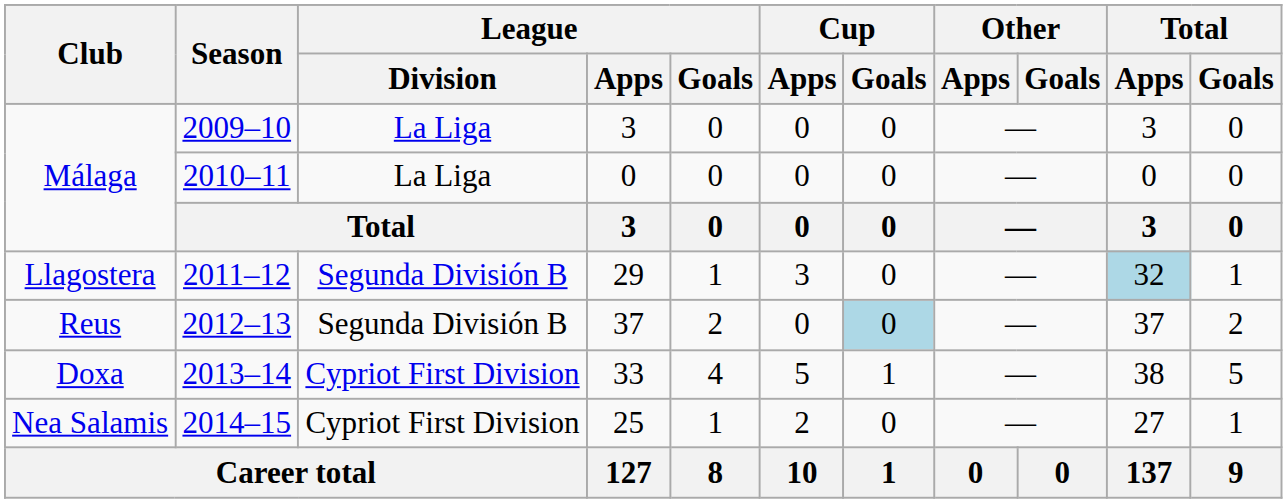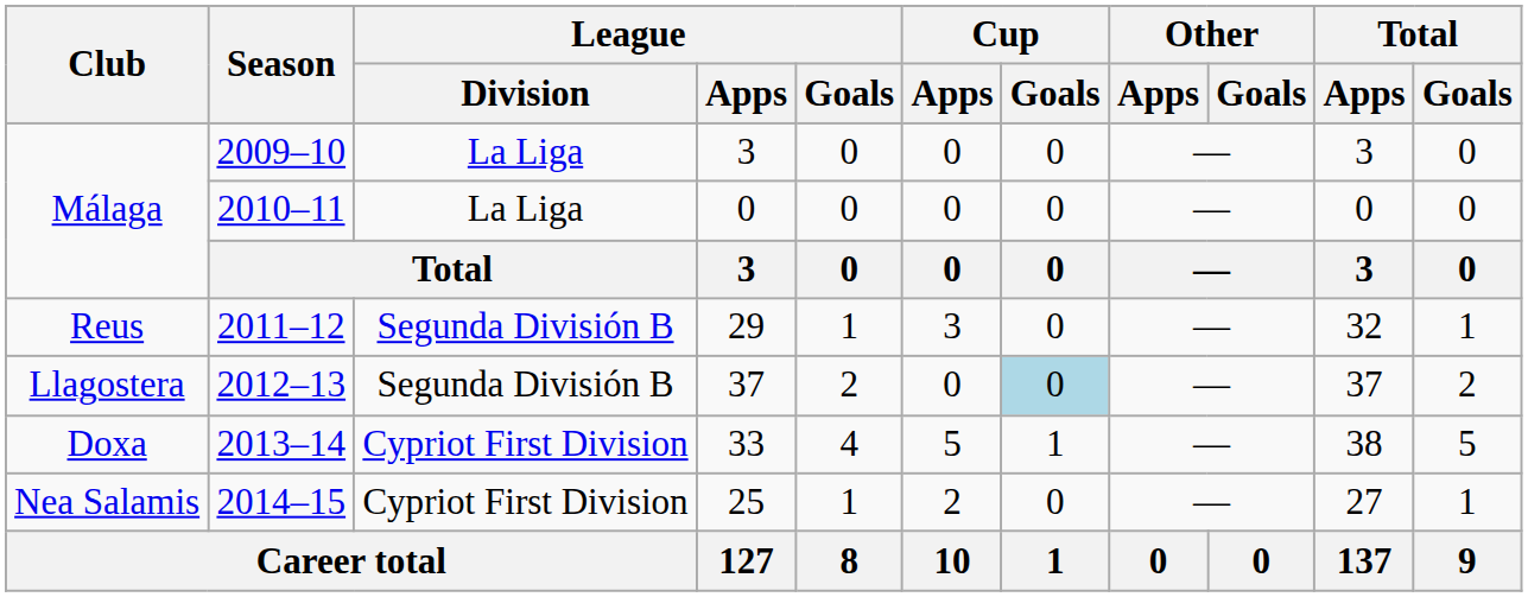 <table class="wikitable" style="text-align: center;">
 <tr>
 <th rowspan="2">Club</th>
 <th rowspan="2">Season</th>
 <th colspan="3">League</th>
 <th colspan="2">Cup</th>
 <th colspan="2">Other</th>
 <th colspan="2">Total</th>
 </tr>
 <tr>
 <th>Division</th>
 <th>Apps</th>
 <th>Goals</th>
 <th>Apps</th>
 <th>Goals</th>
 <th>Apps</th>
 <th>Goals</th>
 <th>Apps</th>
 <th>Goals</th>
 </tr>
 <tr>
 <td rowspan="3"><a href='#'>Málaga</a></td>
 <td><a href='#'>2009–10</a></td>
 <td><a href='#'>La Liga</a></td>
 <td>3</td>
 <td>0</td>
 <td>0</td>
 <td>0</td>
 <td colspan="2">—</td>
 <td>3</td>
 <td>0</td>
 </tr>
 <tr>
 <td><a href='#'>2010–11</a></td>
 <td>La Liga</td>
 <td>0</td>
 <td>0</td>
 <td>0</td>
 <td>0</td>
 <td colspan="2">—</td>
 <td>0</td>
 <td>0</td>
 </tr>
 <tr>
 <th colspan="2">Total</th>
 <th>3</th>
 <th>0</th>
 <th>0</th>
 <th>0</th>
 <th colspan="2">—</th>
 <th>3</th>
 <th>0</th>
 </tr>
 <tr>
-<td><a href='#'>Llagostera</a></td>
+<td><a href='#'>Reus</a></td>
 <td><a href='#'>2011–12</a></td>
 <td><a href='#'>Segunda División B</a></td>
 <td>29</td>
 <td>1</td>
 <td>3</td>
 <td>0</td>
 <td colspan="2">—</td>
-<td style="background: lightblue;">32</td>
+<td>32</td>
 <td>1</td>
 </tr>
 <tr>
-<td><a href='#'>Reus</a></td>
+<td><a href='#'>Llagostera</a></td>
 <td><a href='#'>2012–13</a></td>
 <td>Segunda División B</td>
 <td>37</td>
 <td>2</td>
 <td>0</td>
 <td style="background: lightblue;">0</td>
 <td colspan="2">—</td>
 <td>37</td>
 <td>2</td>
 </tr>
 <tr>
 <td><a href='#'>Doxa</a></td>
 <td><a href='#'>2013–14</a></td>
 <td><a href='#'>Cypriot First Division</a></td>
 <td>33</td>
 <td>4</td>
 <td>5</td>
 <td>1</td>
 <td colspan="2">—</td>
 <td>38</td>
 <td>5</td>
 </tr>
 <tr>
 <td><a href='#'>Nea Salamis</a></td>
 <td><a href='#'>2014–15</a></td>
 <td>Cypriot First Division</td>
 <td>25</td>
 <td>1</td>
 <td>2</td>
 <td>0</td>
 <td colspan="2">—</td>
 <td>27</td>
 <td>1</td>
 </tr>
 <tr>
 <th colspan="3">Career total</th>
 <th>127</th>
 <th>8</th>
 <th>10</th>
 <th>1</th>
 <th>0</th>
 <th>0</th>
 <th>137</th>
 <th>9</th>
 </tr>
 </table>
